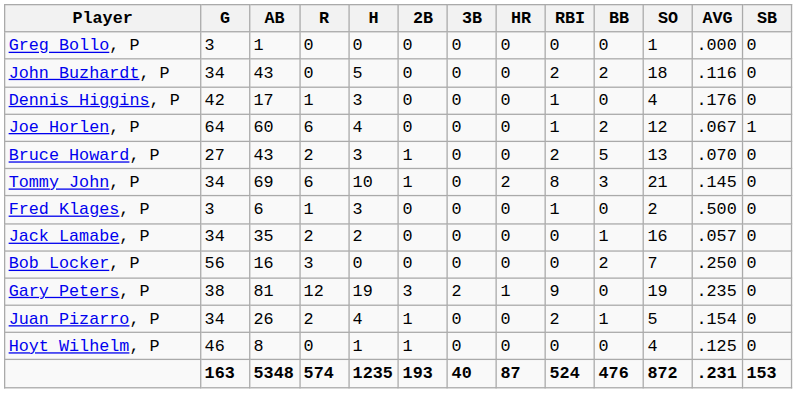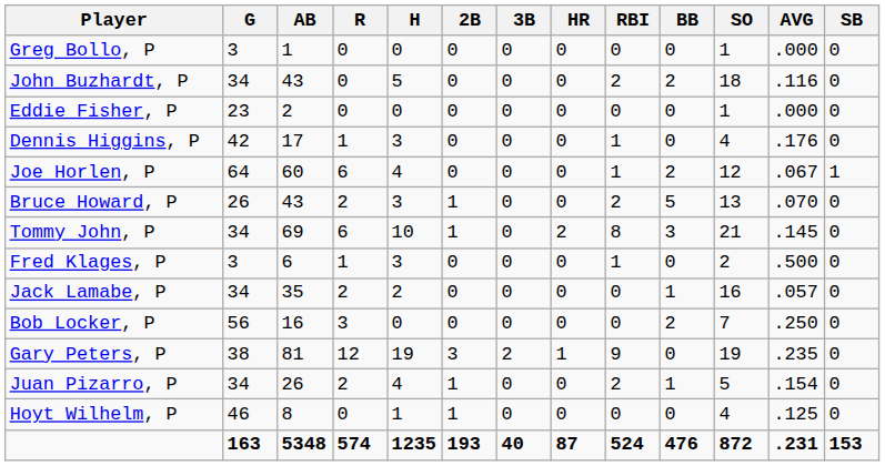 <table class="wikitable sortable">
 <tr>
 <th width="24%">Player</th>
 <th width="6%">G</th>
 <th width="6%">AB</th>
 <th width="6%">R</th>
 <th width="6%">H</th>
 <th width="6%">2B</th>
 <th width="6%">3B</th>
 <th width="6%">HR</th>
 <th width="6%">RBI</th>
 <th width="6%">BB</th>
 <th width="6%">SO</th>
 <th width="6%">AVG</th>
 <th width="6%">SB</th>
 </tr>
 <tr>
 <td><a href='#'>Greg Bollo</a>, P</td>
 <td>3</td>
 <td>1</td>
 <td>0</td>
 <td>0</td>
 <td>0</td>
 <td>0</td>
 <td>0</td>
 <td>0</td>
 <td>0</td>
 <td>1</td>
 <td>.000</td>
 <td>0</td>
 </tr>
 <tr>
 <td><a href='#'>John Buzhardt</a>, P</td>
 <td>34</td>
 <td>43</td>
 <td>0</td>
 <td>5</td>
 <td>0</td>
 <td>0</td>
 <td>0</td>
 <td>2</td>
 <td>2</td>
 <td>18</td>
 <td>.116</td>
 <td>0</td>
 </tr>
 <tr>
+<td><a href='#'>Eddie Fisher</a>, P</td>
+<td>23</td>
+<td>2</td>
+<td>0</td>
+<td>0</td>
+<td>0</td>
+<td>0</td>
+<td>0</td>
+<td>0</td>
+<td>0</td>
+<td>1</td>
+<td>.000</td>
+<td>0</td>
+</tr>
+<tr>
 <td><a href='#'>Dennis Higgins</a>, P</td>
 <td>42</td>
 <td>17</td>
 <td>1</td>
 <td>3</td>
 <td>0</td>
 <td>0</td>
 <td>0</td>
 <td>1</td>
 <td>0</td>
 <td>4</td>
 <td>.176</td>
 <td>0</td>
 </tr>
 <tr>
 <td><a href='#'>Joe Horlen</a>, P</td>
 <td>64</td>
 <td>60</td>
 <td>6</td>
 <td>4</td>
 <td>0</td>
 <td>0</td>
 <td>0</td>
 <td>1</td>
 <td>2</td>
 <td>12</td>
 <td>.067</td>
 <td>1</td>
 </tr>
 <tr>
 <td><a href='#'>Bruce Howard</a>, P</td>
-<td>27</td>
+<td>26</td>
 <td>43</td>
 <td>2</td>
 <td>3</td>
 <td>1</td>
 <td>0</td>
 <td>0</td>
 <td>2</td>
 <td>5</td>
 <td>13</td>
 <td>.070</td>
 <td>0</td>
 </tr>
 <tr>
 <td><a href='#'>Tommy John</a>, P</td>
 <td>34</td>
 <td>69</td>
 <td>6</td>
 <td>10</td>
 <td>1</td>
 <td>0</td>
 <td>2</td>
 <td>8</td>
 <td>3</td>
 <td>21</td>
 <td>.145</td>
 <td>0</td>
 </tr>
 <tr>
 <td><a href='#'>Fred Klages</a>, P</td>
 <td>3</td>
 <td>6</td>
 <td>1</td>
 <td>3</td>
 <td>0</td>
 <td>0</td>
 <td>0</td>
 <td>1</td>
 <td>0</td>
 <td>2</td>
 <td>.500</td>
 <td>0</td>
 </tr>
 <tr>
 <td><a href='#'>Jack Lamabe</a>, P</td>
 <td>34</td>
 <td>35</td>
 <td>2</td>
 <td>2</td>
 <td>0</td>
 <td>0</td>
 <td>0</td>
 <td>0</td>
 <td>1</td>
 <td>16</td>
 <td>.057</td>
 <td>0</td>
 </tr>
 <tr>
 <td><a href='#'>Bob Locker</a>, P</td>
 <td>56</td>
 <td>16</td>
 <td>3</td>
 <td>0</td>
 <td>0</td>
 <td>0</td>
 <td>0</td>
 <td>0</td>
 <td>2</td>
 <td>7</td>
 <td>.250</td>
 <td>0</td>
 </tr>
 <tr>
 <td><a href='#'>Gary Peters</a>, P</td>
 <td>38</td>
 <td>81</td>
 <td>12</td>
 <td>19</td>
 <td>3</td>
 <td>2</td>
 <td>1</td>
 <td>9</td>
 <td>0</td>
 <td>19</td>
 <td>.235</td>
 <td>0</td>
 </tr>
 <tr>
 <td><a href='#'>Juan Pizarro</a>, P</td>
 <td>34</td>
 <td>26</td>
 <td>2</td>
 <td>4</td>
 <td>1</td>
 <td>0</td>
 <td>0</td>
 <td>2</td>
 <td>1</td>
 <td>5</td>
 <td>.154</td>
 <td>0</td>
 </tr>
 <tr>
 <td><a href='#'>Hoyt Wilhelm</a>, P</td>
 <td>46</td>
 <td>8</td>
 <td>0</td>
 <td>1</td>
 <td>1</td>
 <td>0</td>
 <td>0</td>
 <td>0</td>
 <td>0</td>
 <td>4</td>
 <td>.125</td>
 <td>0</td>
 </tr>
 <tr class="sortbottom">
 <td></td>
 <td><strong>163</strong></td>
 <td><strong>5348</strong></td>
 <td><strong>574</strong></td>
 <td><strong>1235</strong></td>
 <td><strong>193</strong></td>
 <td><strong>40</strong></td>
 <td><strong>87</strong></td>
 <td><strong>524</strong></td>
 <td><strong>476</strong></td>
 <td><strong>872</strong></td>
 <td><strong>.231</strong></td>
 <td><strong>153</strong></td>
 </tr>
 </table>
